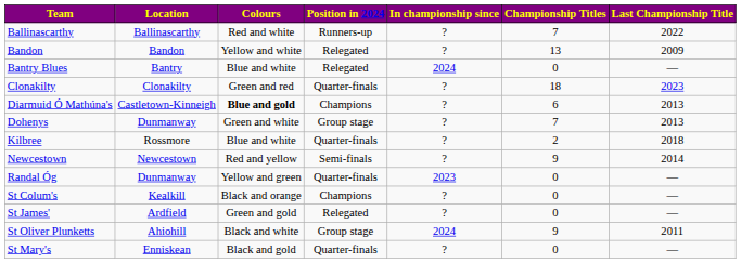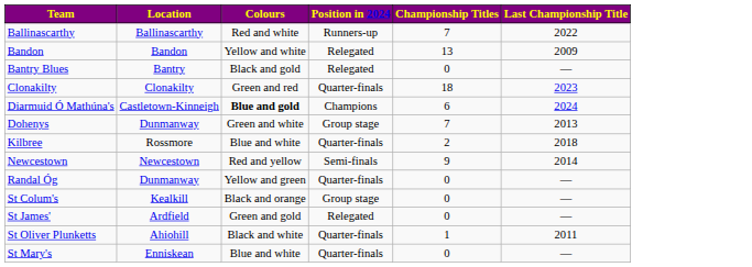 <table class="wikitable sortable" style="text-align:center">
 <tr>
 <th style="background:purple;color:yellow;border:1px solid black">Team</th>
 <th style="background:purple;color:yellow;border:1px solid black">Location</th>
 <th style="background:purple;color:yellow;border:1px solid black">Colours</th>
 <th style="background:purple;color:yellow;border:1px solid black">Position in <a href='#'>2024</a></th>
-<th style="background:purple;color:yellow;border:1px solid black">In championship since</th>
 <th style="background:purple;color:yellow;border:1px solid black">Championship Titles</th>
 <th style="background:purple;color:yellow;border:1px solid black">Last Championship Title</th>
 </tr>
 <tr>
 <td style="text-align:left"> <a href='#'>Ballinascarthy</a></td>
 <td><a href='#'>Ballinascarthy</a></td>
 <td>Red and white</td>
 <td>Runners-up</td>
-<td>?</td>
 <td>7</td>
 <td>2022</td>
 </tr>
 <tr>
 <td style="text-align:left"> <a href='#'>Bandon</a></td>
 <td><a href='#'>Bandon</a></td>
 <td>Yellow and white</td>
 <td>Relegated</td>
-<td>?</td>
 <td>13</td>
 <td>2009</td>
 </tr>
 <tr>
 <td style="text-align:left"> <a href='#'>Bantry Blues</a></td>
 <td><a href='#'>Bantry</a></td>
-<td>Blue and white</td>
+<td>Black and gold</td>
 <td>Relegated</td>
-<td><a href='#'>2024</a></td>
 <td>0</td>
 <td>—</td>
 </tr>
 <tr>
 <td style="text-align:left"> <a href='#'>Clonakilty</a></td>
 <td><a href='#'>Clonakilty</a></td>
 <td>Green and red</td>
 <td>Quarter-finals</td>
-<td>?</td>
 <td>18</td>
 <td><a href='#'>2023</a></td>
 </tr>
 <tr>
 <td style="text-align:left"> <a href='#'>Diarmuid Ó Mathúna's</a></td>
 <td><a href='#'>Castletown-Kinneigh</a></td>
 <td><strong>Blue and gold</strong></td>
 <td>Champions</td>
-<td>?</td>
 <td>6</td>
-<td>2013</td>
+<td><a href='#'>2024</a></td>
 </tr>
 <tr>
 <td style="text-align:left"> <a href='#'>Dohenys</a></td>
 <td><a href='#'>Dunmanway</a></td>
 <td>Green and white</td>
 <td>Group stage</td>
-<td>?</td>
 <td>7</td>
 <td>2013</td>
 </tr>
 <tr>
 <td style="text-align:left"> <a href='#'>Kilbree</a></td>
 <td>Rossmore</td>
 <td>Blue and white</td>
 <td>Quarter-finals</td>
-<td>?</td>
 <td>2</td>
 <td>2018</td>
 </tr>
 <tr>
 <td style="text-align:left"> <a href='#'>Newcestown</a></td>
 <td><a href='#'>Newcestown</a></td>
 <td>Red and yellow</td>
 <td>Semi-finals</td>
-<td>?</td>
 <td>9</td>
 <td>2014</td>
 </tr>
 <tr>
 <td style="text-align:left"> <a href='#'>Randal Óg</a></td>
 <td><a href='#'>Dunmanway</a></td>
 <td>Yellow and green</td>
 <td>Quarter-finals</td>
-<td><a href='#'>2023</a></td>
 <td>0</td>
 <td>—</td>
 </tr>
 <tr>
 <td style="text-align:left"> <a href='#'>St Colum's</a></td>
 <td><a href='#'>Kealkill</a></td>
 <td>Black and orange</td>
-<td>Champions</td>
-<td>?</td>
+<td>Group stage</td>
 <td>0</td>
 <td>—</td>
 </tr>
 <tr>
 <td style="text-align:left"> <a href='#'>St James'</a></td>
 <td><a href='#'>Ardfield</a></td>
 <td>Green and gold</td>
 <td>Relegated</td>
-<td>?</td>
 <td>0</td>
 <td>—</td>
 </tr>
 <tr>
 <td style="text-align:left"> <a href='#'>St Oliver Plunketts</a></td>
 <td><a href='#'>Ahiohill</a></td>
 <td>Black and white</td>
-<td>Group stage</td>
-<td><a href='#'>2024</a></td>
-<td>9</td>
+<td>Quarter-finals</td>
+<td>1</td>
 <td>2011</td>
 </tr>
 <tr>
 <td style="text-align:left"> <a href='#'>St Mary's</a></td>
 <td><a href='#'>Enniskean</a></td>
-<td>Black and gold</td>
+<td>Blue and white</td>
 <td>Quarter-finals</td>
-<td>?</td>
 <td>0</td>
 <td>—</td>
 </tr>
 </table>
